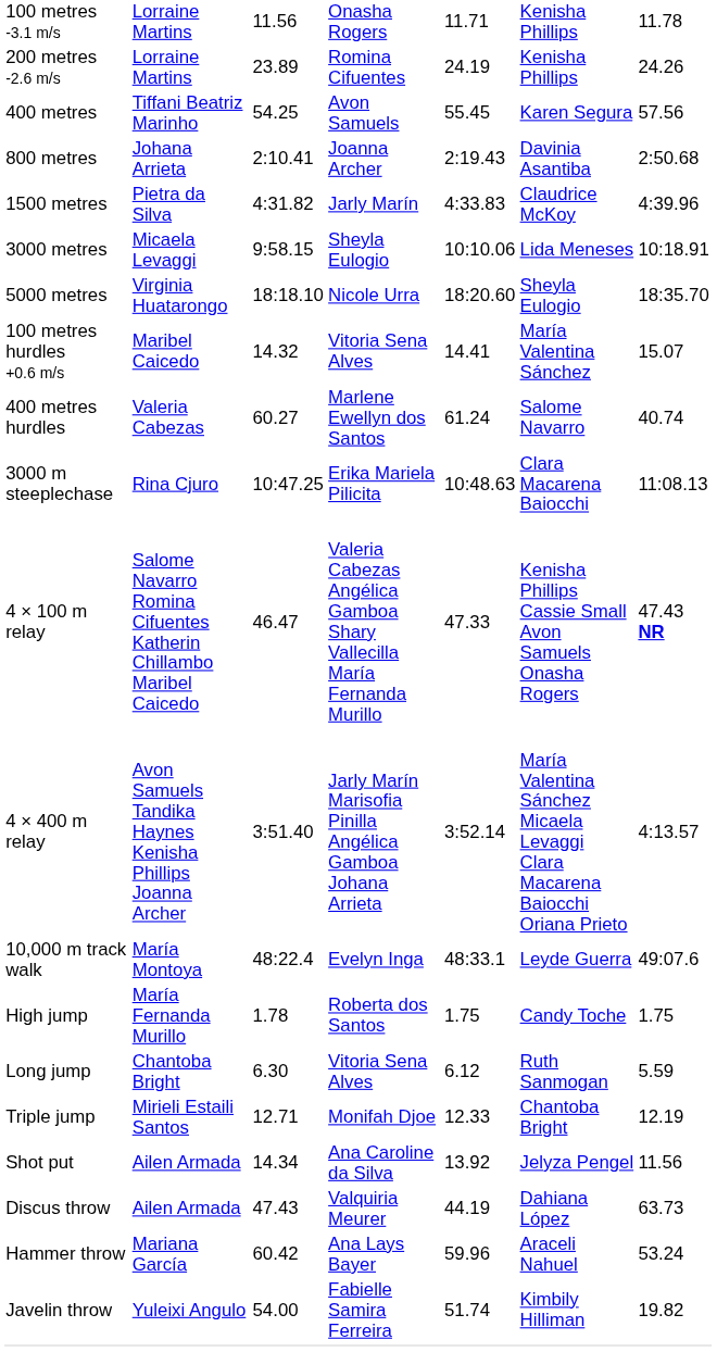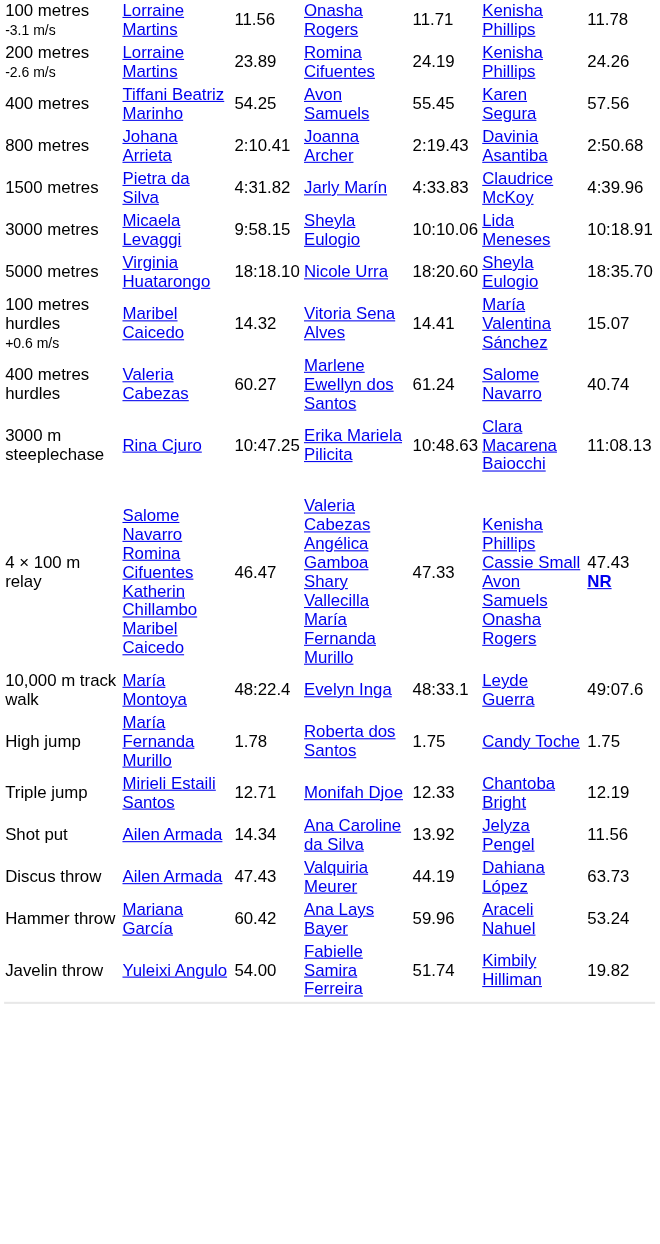 <table>
 <tr>
 <td>100 metres<br><small>-3.1 m/s</small></td>
 <td><a href='#'>Lorraine Martins</a><br></td>
 <td>11.56</td>
 <td><a href='#'>Onasha Rogers</a><br></td>
 <td>11.71</td>
 <td><a href='#'>Kenisha Phillips</a><br></td>
 <td>11.78</td>
 </tr>
 <tr>
 <td>200 metres<br><small>-2.6 m/s</small></td>
 <td><a href='#'>Lorraine Martins</a><br></td>
 <td>23.89</td>
 <td><a href='#'>Romina Cifuentes</a><br></td>
 <td>24.19</td>
 <td><a href='#'>Kenisha Phillips</a><br></td>
 <td>24.26</td>
 </tr>
 <tr>
 <td>400 metres</td>
 <td><a href='#'>Tiffani Beatriz Marinho</a><br></td>
 <td>54.25</td>
 <td><a href='#'>Avon Samuels</a><br></td>
 <td>55.45</td>
 <td><a href='#'>Karen Segura</a><br></td>
 <td>57.56</td>
 </tr>
 <tr>
 <td>800 metres</td>
 <td><a href='#'>Johana Arrieta</a><br></td>
 <td>2:10.41</td>
 <td><a href='#'>Joanna Archer</a><br></td>
 <td>2:19.43</td>
 <td><a href='#'>Davinia Asantiba</a><br></td>
 <td>2:50.68</td>
 </tr>
 <tr>
 <td>1500 metres</td>
 <td><a href='#'>Pietra da Silva</a><br></td>
 <td>4:31.82</td>
 <td><a href='#'>Jarly Marín</a><br></td>
 <td>4:33.83</td>
 <td><a href='#'>Claudrice McKoy</a><br></td>
 <td>4:39.96</td>
 </tr>
 <tr>
 <td>3000 metres</td>
 <td><a href='#'>Micaela Levaggi</a><br></td>
 <td>9:58.15</td>
 <td><a href='#'>Sheyla Eulogio</a><br></td>
 <td>10:10.06</td>
 <td><a href='#'>Lida Meneses</a><br></td>
 <td>10:18.91</td>
 </tr>
 <tr>
 <td>5000 metres</td>
 <td><a href='#'>Virginia Huatarongo</a><br></td>
 <td>18:18.10</td>
 <td><a href='#'>Nicole Urra</a><br></td>
 <td>18:20.60</td>
 <td><a href='#'>Sheyla Eulogio</a><br></td>
 <td>18:35.70</td>
 </tr>
 <tr>
 <td>100 metres hurdles<br><small>+0.6 m/s</small></td>
 <td><a href='#'>Maribel Caicedo</a><br></td>
 <td>14.32</td>
 <td><a href='#'>Vitoria Sena Alves</a><br></td>
 <td>14.41</td>
 <td><a href='#'>María Valentina Sánchez</a><br></td>
 <td>15.07</td>
 </tr>
 <tr>
 <td>400 metres hurdles</td>
 <td><a href='#'>Valeria Cabezas</a><br></td>
 <td>60.27</td>
 <td><a href='#'>Marlene Ewellyn dos Santos</a><br></td>
 <td>61.24</td>
 <td><a href='#'>Salome Navarro</a><br></td>
 <td>40.74</td>
 </tr>
 <tr>
 <td>3000 m steeplechase</td>
 <td><a href='#'>Rina Cjuro</a><br></td>
 <td>10:47.25</td>
 <td><a href='#'>Erika Mariela Pilicita</a><br></td>
 <td>10:48.63</td>
 <td><a href='#'>Clara Macarena Baiocchi</a><br></td>
 <td>11:08.13</td>
 </tr>
 <tr>
 <td>4 × 100 m relay</td>
 <td><br><a href='#'>Salome Navarro</a><br><a href='#'>Romina Cifuentes</a><br><a href='#'>Katherin Chillambo</a><br><a href='#'>Maribel Caicedo</a></td>
 <td>46.47</td>
 <td><br><a href='#'>Valeria Cabezas</a><br><a href='#'>Angélica Gamboa</a><br><a href='#'>Shary Vallecilla</a><br><a href='#'>María Fernanda Murillo</a></td>
 <td>47.33</td>
 <td><br><a href='#'>Kenisha Phillips</a><br><a href='#'>Cassie Small</a><br><a href='#'>Avon Samuels</a><br><a href='#'>Onasha Rogers</a></td>
 <td>47.43 <strong><a href='#'>NR</a></strong></td>
 </tr>
 <tr>
-<td>4 × 400 m relay</td>
-<td><br><a href='#'>Avon Samuels</a><br><a href='#'>Tandika Haynes</a><br><a href='#'>Kenisha Phillips</a><br><a href='#'>Joanna Archer</a></td>
-<td>3:51.40</td>
-<td><br><a href='#'>Jarly Marín</a><br><a href='#'>Marisofia Pinilla</a><br><a href='#'>Angélica Gamboa</a><br><a href='#'>Johana Arrieta</a></td>
-<td>3:52.14</td>
-<td><br><a href='#'>María Valentina Sánchez</a><br><a href='#'>Micaela Levaggi</a><br><a href='#'>Clara Macarena Baiocchi</a><br><a href='#'>Oriana Prieto</a></td>
-<td>4:13.57</td>
-</tr>
-<tr>
 <td>10,000 m track walk</td>
 <td><a href='#'>María Montoya</a><br></td>
 <td>48:22.4</td>
 <td><a href='#'>Evelyn Inga</a><br></td>
 <td>48:33.1</td>
 <td><a href='#'>Leyde Guerra</a><br></td>
 <td>49:07.6</td>
 </tr>
 <tr>
 <td>High jump</td>
 <td><a href='#'>María Fernanda Murillo</a><br></td>
 <td>1.78</td>
 <td><a href='#'>Roberta dos Santos</a><br></td>
 <td>1.75</td>
 <td><a href='#'>Candy Toche</a><br></td>
 <td>1.75</td>
-</tr>
-<tr>
-<td>Long jump</td>
-<td><a href='#'>Chantoba Bright</a><br></td>
-<td>6.30</td>
-<td><a href='#'>Vitoria Sena Alves</a><br></td>
-<td>6.12</td>
-<td><a href='#'>Ruth Sanmogan</a><br></td>
-<td>5.59</td>
 </tr>
 <tr>
 <td>Triple jump</td>
 <td><a href='#'>Mirieli Estaili Santos</a><br></td>
 <td>12.71</td>
 <td><a href='#'>Monifah Djoe</a><br></td>
 <td>12.33</td>
 <td><a href='#'>Chantoba Bright</a><br></td>
 <td>12.19</td>
 </tr>
 <tr>
 <td>Shot put</td>
 <td><a href='#'>Ailen Armada</a><br></td>
 <td>14.34</td>
 <td><a href='#'>Ana Caroline da Silva</a><br></td>
 <td>13.92</td>
 <td><a href='#'>Jelyza Pengel</a><br></td>
 <td>11.56</td>
 </tr>
 <tr>
 <td>Discus throw</td>
 <td><a href='#'>Ailen Armada</a><br></td>
 <td>47.43</td>
 <td><a href='#'>Valquiria Meurer</a><br></td>
 <td>44.19</td>
 <td><a href='#'>Dahiana López</a><br></td>
 <td>63.73</td>
 </tr>
 <tr>
 <td>Hammer throw</td>
 <td><a href='#'>Mariana García</a><br></td>
 <td>60.42</td>
 <td><a href='#'>Ana Lays Bayer</a><br></td>
 <td>59.96</td>
 <td><a href='#'>Araceli Nahuel</a><br></td>
 <td>53.24</td>
 </tr>
 <tr>
 <td>Javelin throw</td>
 <td><a href='#'>Yuleixi Angulo</a><br></td>
 <td>54.00</td>
 <td><a href='#'>Fabielle Samira Ferreira</a><br></td>
 <td>51.74</td>
 <td><a href='#'>Kimbily Hilliman</a><br></td>
 <td>19.82</td>
 </tr>
 <tr bgcolor= e8e8e8>
 <td colspan=7></td>
 </tr>
 </table>
